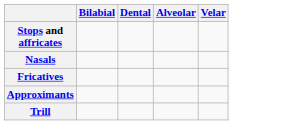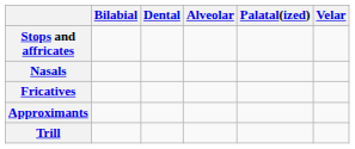 <table class="wikitable" style="text-align:center">
 <tr>
 <th></th>
 <th><a href='#'>Bilabial</a></th>
 <th><a href='#'>Dental</a></th>
 <th><a href='#'>Alveolar</a></th>
+<th><a href='#'>Palatal</a>(<a href='#'>ized</a>)</th>
 <th><a href='#'>Velar</a></th>
 </tr>
 <tr>
 <th><a href='#'>Stops</a> and<br><a href='#'>affricates</a></th>
+<td> <br> </td>
 <td> <br> </td>
 <td> <br> </td>
 <td> <br> </td>
 <td> <br> </td>
 </tr>
 <tr>
 <th><a href='#'>Nasals</a></th>
 <td> <br> </td>
 <td> <br> </td>
 <td></td>
 <td> </td>
+<td> </td>
 </tr>
 <tr>
 <th><a href='#'>Fricatives</a></th>
 <td></td>
 <td> </td>
+<td> <br> </td>
 <td> <br> </td>
 <td></td>
 </tr>
 <tr>
 <th><a href='#'>Approximants</a></th>
 <td> <br> </td>
 <td></td>
+<td> <br> </td>
 <td> <br> </td>
 <td></td>
 </tr>
 <tr>
 <th><a href='#'>Trill</a></th>
 <td></td>
 <td></td>
 <td> <br> </td>
 <td></td>
+<td></td>
 </tr>
 </table>
